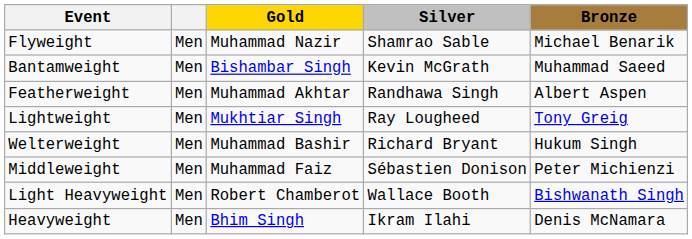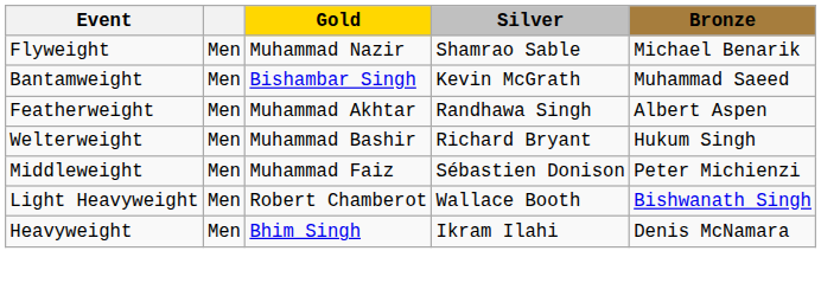 <table class="wikitable">
 <tr>
 <th>Event</th>
 <th></th>
 <th style="background-color:gold">Gold</th>
 <th style="background-color:silver">Silver</th>
 <th style="background-color:#a67d3d">Bronze</th>
 </tr>
 <tr>
 <td>Flyweight</td>
 <td>Men</td>
 <td>Muhammad Nazir </td>
 <td>Shamrao Sable </td>
 <td>Michael Benarik </td>
 </tr>
 <tr>
 <td>Bantamweight</td>
 <td>Men</td>
 <td><a href='#'>Bishambar Singh</a> </td>
 <td>Kevin McGrath </td>
 <td>Muhammad Saeed </td>
 </tr>
 <tr>
 <td>Featherweight</td>
 <td>Men</td>
 <td>Muhammad Akhtar </td>
 <td>Randhawa Singh </td>
 <td>Albert Aspen </td>
 </tr>
 <tr>
-<td>Lightweight</td>
-<td>Men</td>
-<td><a href='#'>Mukhtiar Singh</a> </td>
-<td>Ray Lougheed </td>
-<td><a href='#'>Tony Greig</a></td>
-</tr>
-<tr>
 <td>Welterweight</td>
 <td>Men</td>
 <td>Muhammad Bashir </td>
 <td>Richard Bryant </td>
 <td>Hukum Singh </td>
 </tr>
 <tr>
 <td>Middleweight</td>
 <td>Men</td>
 <td>Muhammad Faiz </td>
 <td>Sébastien Donison </td>
 <td>Peter Michienzi </td>
 </tr>
 <tr>
 <td>Light Heavyweight</td>
 <td>Men</td>
 <td>Robert Chamberot </td>
 <td>Wallace Booth </td>
 <td><a href='#'>Bishwanath Singh</a> </td>
 </tr>
 <tr>
 <td>Heavyweight</td>
 <td>Men</td>
 <td><a href='#'>Bhim Singh</a> </td>
 <td>Ikram Ilahi </td>
 <td>Denis McNamara </td>
 </tr>
 </table>
